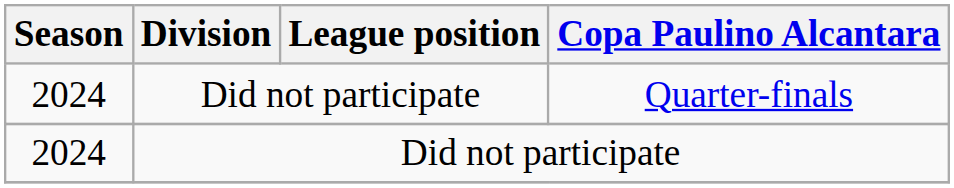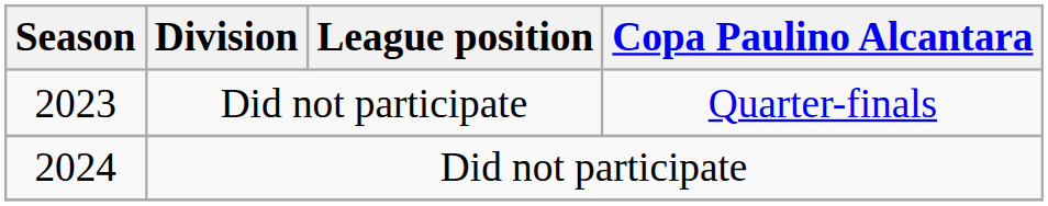 <table class="wikitable" style="text-align:center">
 <tr bgcolor="#efefef">
 <th>Season</th>
 <th>Division</th>
 <th>League position</th>
 <th><a href='#'>Copa Paulino Alcantara</a></th>
 </tr>
 <tr>
-<td>2024</td>
+<td>2023</td>
 <td colspan=2>Did not participate</td>
 <td><a href='#'> Quarter-finals</a></td>
 </tr>
 <tr>
 </tr>
 <tr>
 <td>2024</td>
 <td colspan=3>Did not participate</td>
 </tr>
 <tr>
 </tr>
 </table>
